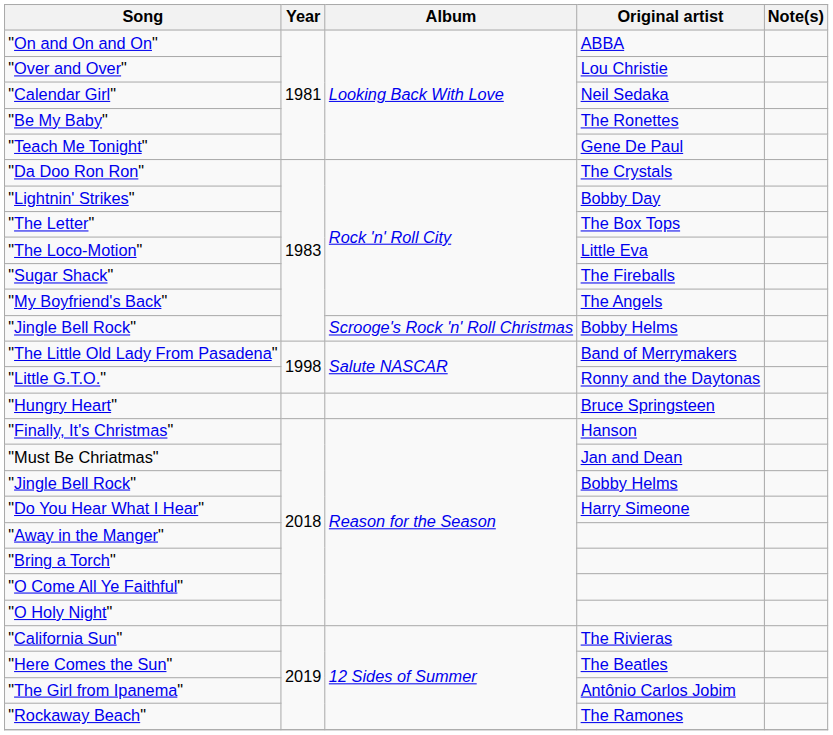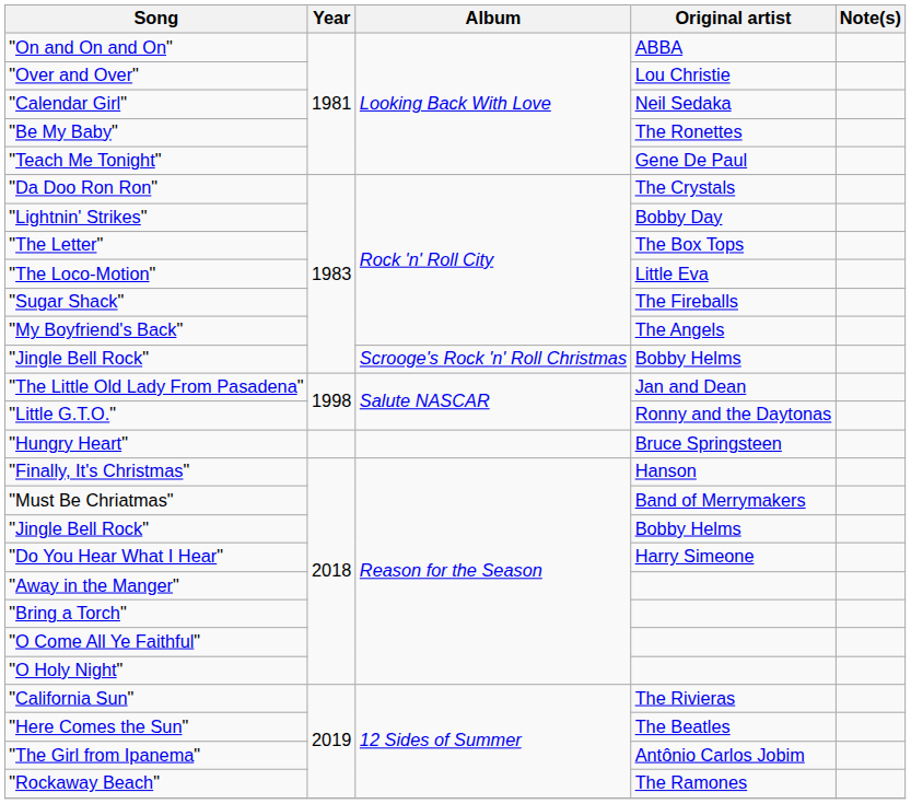 <table class="wikitable sortable" border="1">
 <tr>
 <th>Song</th>
 <th>Year</th>
 <th>Album</th>
 <th>Original artist</th>
 <th>Note(s)</th>
 </tr>
 <tr>
 <td>"<a href='#'>On and On and On</a>"</td>
 <td rowspan="5" style="text-align:center;">1981</td>
 <td rowspan="5"><em><a href='#'>Looking Back With Love</a></em></td>
 <td><a href='#'>ABBA</a></td>
 <td></td>
 </tr>
 <tr>
 <td>"<a href='#'>Over and Over</a>"</td>
 <td><a href='#'>Lou Christie</a></td>
 <td></td>
 </tr>
 <tr>
 <td>"<a href='#'>Calendar Girl</a>"</td>
 <td><a href='#'>Neil Sedaka</a></td>
 <td></td>
 </tr>
 <tr>
 <td>"<a href='#'>Be My Baby</a>"</td>
 <td data-sort-value = "Ronettes"><a href='#'>The Ronettes</a></td>
 <td></td>
 </tr>
 <tr>
 <td>"<a href='#'>Teach Me Tonight</a>"</td>
 <td><a href='#'>Gene De Paul</a></td>
 <td></td>
 </tr>
 <tr>
 <td>"<a href='#'>Da Doo Ron Ron</a>"</td>
 <td rowspan="7" style="text-align:center;">1983</td>
 <td rowspan="6"><em><a href='#'>Rock 'n' Roll City</a></em></td>
 <td data-sort-value = "Crystals"><a href='#'>The Crystals</a></td>
 <td></td>
 </tr>
 <tr>
 <td>"<a href='#'>Lightnin' Strikes</a>"</td>
 <td><a href='#'>Bobby Day</a></td>
 <td></td>
 </tr>
 <tr>
 <td>"<a href='#'>The Letter</a>"</td>
 <td data-sort-value = "Box Tops"><a href='#'>The Box Tops</a></td>
 <td></td>
 </tr>
 <tr>
 <td>"<a href='#'>The Loco-Motion</a>"</td>
 <td><a href='#'>Little Eva</a></td>
 <td></td>
 </tr>
 <tr>
 <td>"<a href='#'>Sugar Shack</a>"</td>
 <td data-sort-value = "Fireballs"><a href='#'>The Fireballs</a></td>
 <td></td>
 </tr>
 <tr>
 <td>"<a href='#'>My Boyfriend's Back</a>"</td>
 <td data-sort-value = "Angels"><a href='#'>The Angels</a></td>
 <td></td>
 </tr>
 <tr>
 <td>"<a href='#'>Jingle Bell Rock</a>"</td>
 <td><em><a href='#'>Scrooge's Rock 'n' Roll Christmas</a></em></td>
 <td><a href='#'>Bobby Helms</a></td>
 <td></td>
 </tr>
 <tr>
 <td>"<a href='#'>The Little Old Lady From Pasadena</a>"</td>
 <td rowspan="2" style="text-align:center;">1998</td>
 <td rowspan="2"><em><a href='#'>Salute NASCAR</a></em></td>
-<td><a href='#'>Band of Merrymakers</a></td>
+<td><a href='#'>Jan and Dean</a></td>
 <td></td>
 </tr>
 <tr>
 <td>"<a href='#'>Little G.T.O.</a>"</td>
 <td><a href='#'>Ronny and the Daytonas</a></td>
 <td></td>
 </tr>
 <tr>
 <td>"<a href='#'>Hungry Heart</a>"</td>
 <td></td>
 <td></td>
 <td><a href='#'>Bruce Springsteen</a></td>
 <td></td>
 </tr>
 <tr>
 <td>"<a href='#'>Finally, It's Christmas</a>"</td>
 <td rowspan="8" style="text-align:center;">2018</td>
 <td rowspan="8"><em><a href='#'>Reason for the Season</a></em></td>
 <td><a href='#'>Hanson</a></td>
 <td></td>
 </tr>
 <tr>
 <td>"Must Be Chriatmas"</td>
-<td><a href='#'>Jan and Dean</a></td>
+<td><a href='#'>Band of Merrymakers</a></td>
 <td></td>
 </tr>
 <tr>
 <td>"<a href='#'>Jingle Bell Rock</a>"</td>
 <td><a href='#'>Bobby Helms</a></td>
 <td></td>
 </tr>
 <tr>
 <td>"<a href='#'>Do You Hear What I Hear</a>"</td>
 <td><a href='#'>Harry Simeone</a></td>
 <td></td>
 </tr>
 <tr>
 <td>"<a href='#'>Away in the Manger</a>"</td>
 <td></td>
 <td></td>
 </tr>
 <tr>
 <td>"<a href='#'>Bring a Torch</a>"</td>
 <td></td>
 <td></td>
 </tr>
 <tr>
 <td>"<a href='#'>O Come All Ye Faithful</a>"</td>
 <td></td>
 <td></td>
 </tr>
 <tr>
 <td>"<a href='#'>O Holy Night</a>"</td>
 <td></td>
 <td></td>
 </tr>
 <tr>
 <td>"<a href='#'>California Sun</a>"</td>
 <td rowspan="4" style="text-align:center;">2019</td>
 <td rowspan="4"><em><a href='#'>12 Sides of Summer</a></em></td>
 <td><a href='#'>The Rivieras</a></td>
 <td></td>
 </tr>
 <tr>
 <td>"<a href='#'>Here Comes the Sun</a>"</td>
 <td><a href='#'>The Beatles</a></td>
 <td></td>
 </tr>
 <tr>
 <td>"<a href='#'>The Girl from Ipanema</a>"</td>
 <td><a href='#'>Antônio Carlos Jobim</a></td>
 <td></td>
 </tr>
 <tr>
 <td>"<a href='#'>Rockaway Beach</a>"</td>
 <td><a href='#'>The Ramones</a></td>
 <td></td>
 </tr>
 <tr>
 </tr>
 </table>
